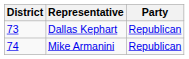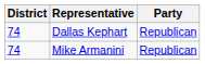 <table class="wikitable">
 <tr>
 <th>District</th>
 <th>Representative</th>
 <th>Party</th>
 </tr>
 <tr>
-<td><a href='#'>73</a></td>
+<td><a href='#'>74</a></td>
 <td><a href='#'>Dallas Kephart</a></td>
 <td><a href='#'>Republican</a></td>
 </tr>
 <tr>
 <td><a href='#'>74</a></td>
 <td><a href='#'>Mike Armanini</a></td>
 <td><a href='#'>Republican</a></td>
 </tr>
 </table>
